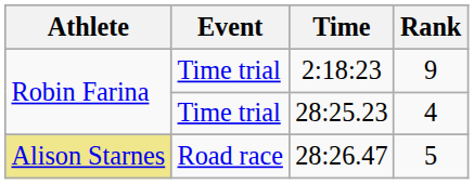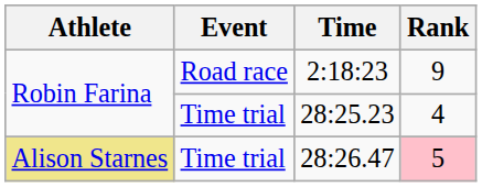 <table class=wikitable style="font-size:90%">
 <tr>
 <th>Athlete</th>
 <th>Event</th>
 <th>Time</th>
 <th>Rank</th>
 </tr>
 <tr align=center>
 <td align=left rowspan=2><a href='#'>Robin Farina</a></td>
-<td align=left><a href='#'>Time trial</a></td>
+<td align=left><a href='#'>Road race</a></td>
 <td>2:18:23</td>
 <td>9</td>
 </tr>
 <tr align=center>
 <td align=left><a href='#'>Time trial</a></td>
 <td>28:25.23</td>
 <td>4</td>
 </tr>
 <tr align=center>
 <td align=left style="background: khaki;"><a href='#'>Alison Starnes</a></td>
-<td align=left><a href='#'>Road race</a></td>
+<td align=left><a href='#'>Time trial</a></td>
 <td>28:26.47</td>
-<td>5</td>
+<td style="background: pink;">5</td>
 </tr>
 </table>
